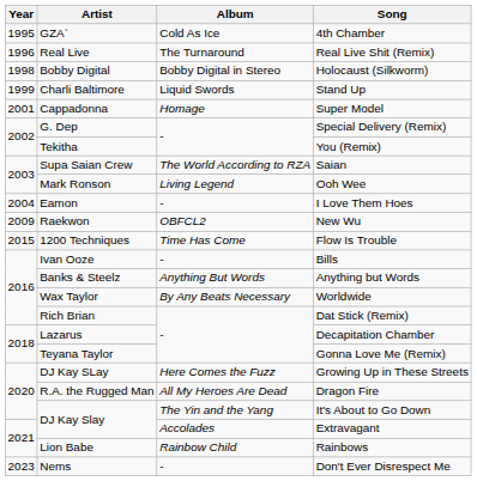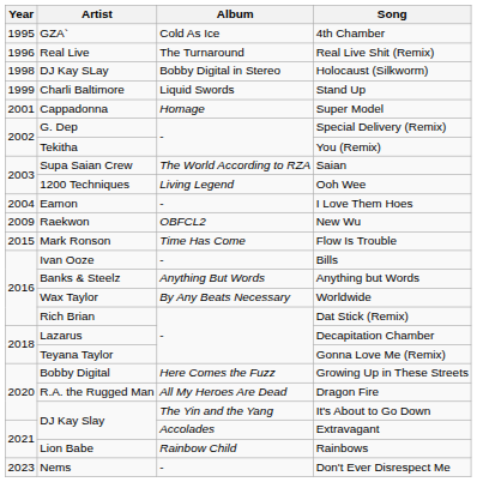 <table class="wikitable">
 <tr>
 <th>Year</th>
 <th>Artist</th>
 <th>Album</th>
 <th>Song</th>
 </tr>
 <tr>
 <td>1995</td>
 <td>GZA`</td>
 <td>Cold As Ice</td>
 <td>4th Chamber</td>
 </tr>
 <tr>
 <td>1996</td>
 <td>Real Live</td>
 <td>The Turnaround</td>
 <td>Real Live Shit (Remix)</td>
 </tr>
 <tr>
 <td>1998</td>
-<td>Bobby Digital</td>
+<td>DJ Kay SLay</td>
 <td>Bobby Digital in Stereo</td>
 <td>Holocaust (Silkworm)</td>
 </tr>
 <tr>
 <td>1999</td>
 <td>Charli Baltimore</td>
 <td>Liquid Swords</td>
 <td>Stand Up</td>
 </tr>
 <tr>
 <td>2001</td>
 <td>Cappadonna</td>
 <td><em>Homage</em></td>
 <td>Super Model</td>
 </tr>
 <tr>
 <td rowspan="2">2002</td>
 <td>G. Dep</td>
 <td rowspan="2">-</td>
 <td>Special Delivery (Remix)</td>
 </tr>
 <tr>
 <td>Tekitha</td>
 <td>You (Remix)</td>
 </tr>
 <tr>
 <td rowspan="2">2003</td>
 <td>Supa Saian Crew</td>
 <td><em>The World According to RZA</em></td>
 <td>Saian</td>
 </tr>
 <tr>
-<td>Mark Ronson</td>
+<td>1200 Techniques</td>
 <td><em>Living Legend</em></td>
 <td>Ooh Wee</td>
 </tr>
 <tr>
 <td>2004</td>
 <td>Eamon</td>
 <td>-</td>
 <td>I Love Them Hoes</td>
 </tr>
 <tr>
 <td>2009</td>
 <td>Raekwon</td>
 <td><em>OBFCL2</em></td>
 <td>New Wu</td>
 </tr>
 <tr>
 <td>2015</td>
-<td>1200 Techniques</td>
+<td>Mark Ronson</td>
 <td><em>Time Has Come</em></td>
 <td>Flow Is Trouble</td>
 </tr>
 <tr>
 <td rowspan="4">2016</td>
 <td>Ivan Ooze</td>
 <td>-</td>
 <td>Bills</td>
 </tr>
 <tr>
 <td>Banks & Steelz</td>
 <td><em>Anything But Words</em></td>
 <td>Anything but Words</td>
 </tr>
 <tr>
 <td>Wax Taylor</td>
 <td><em>By Any Beats Necessary</em></td>
 <td>Worldwide</td>
 </tr>
 <tr>
 <td>Rich Brian</td>
 <td rowspan="3">-</td>
 <td>Dat Stick (Remix)</td>
 </tr>
 <tr>
 <td rowspan="2">2018</td>
 <td>Lazarus</td>
 <td>Decapitation Chamber</td>
 </tr>
 <tr>
 <td>Teyana Taylor</td>
 <td>Gonna Love Me (Remix)</td>
 </tr>
 <tr>
 <td rowspan="3">2020</td>
-<td>DJ Kay SLay</td>
+<td>Bobby Digital</td>
 <td><em>Here Comes the Fuzz</em></td>
 <td>Growing Up in These Streets</td>
 </tr>
 <tr>
 <td>R.A. the Rugged Man</td>
 <td><em>All My Heroes Are Dead</em></td>
 <td>Dragon Fire</td>
 </tr>
 <tr>
 <td rowspan="2">DJ Kay Slay</td>
 <td><em>The Yin and the Yang</em></td>
 <td>It's About to Go Down</td>
 </tr>
 <tr>
 <td rowspan="2">2021</td>
 <td><em>Accolades</em></td>
 <td>Extravagant</td>
 </tr>
 <tr>
 <td>Lion Babe</td>
 <td><em>Rainbow Child</em></td>
 <td>Rainbows</td>
 </tr>
 <tr>
 <td>2023</td>
 <td>Nems</td>
 <td>-</td>
 <td>Don't Ever Disrespect Me</td>
 </tr>
 </table>
